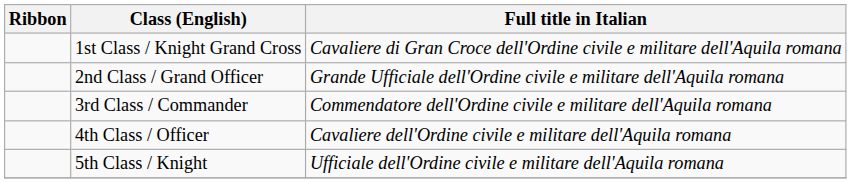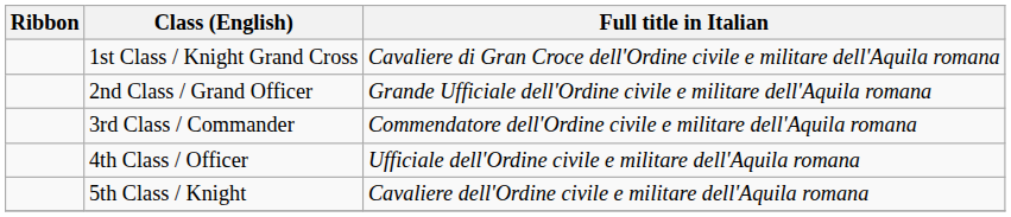 <table class="wikitable" style="text-align:left">
 <tr>
 <th>Ribbon</th>
 <th>Class (English)</th>
 <th>Full title in Italian</th>
 </tr>
 <tr>
 <td></td>
 <td>1st Class / Knight Grand Cross</td>
 <td><em>Cavaliere di Gran Croce dell'Ordine civile e militare dell'Aquila romana</em></td>
 </tr>
 <tr>
 <td></td>
 <td>2nd Class / Grand Officer</td>
 <td><em>Grande Ufficiale dell'Ordine civile e militare dell'Aquila romana</em></td>
 </tr>
 <tr>
 <td></td>
 <td>3rd Class / Commander</td>
 <td><em>Commendatore dell'Ordine civile e militare dell'Aquila romana</em></td>
 </tr>
 <tr>
 <td></td>
 <td>4th Class / Officer</td>
-<td><em>Cavaliere dell'Ordine civile e militare dell'Aquila romana</em></td>
+<td><em>Ufficiale dell'Ordine civile e militare dell'Aquila romana</em></td>
 </tr>
 <tr>
 <td></td>
 <td>5th Class / Knight</td>
-<td><em>Ufficiale dell'Ordine civile e militare dell'Aquila romana</em></td>
+<td><em>Cavaliere dell'Ordine civile e militare dell'Aquila romana</em></td>
 </tr>
 <tr>
 </tr>
 </table>
